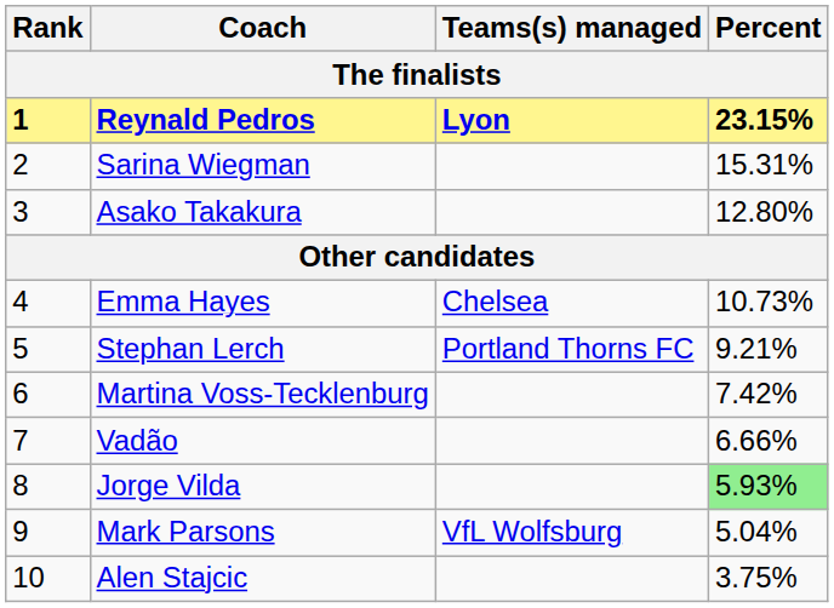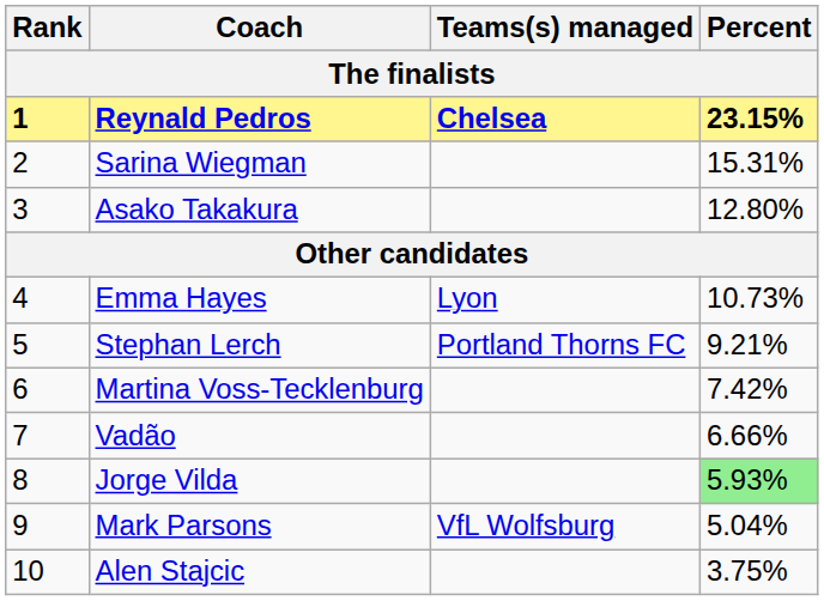 <table class="wikitable">
 <tr>
 <th>Rank</th>
 <th>Coach</th>
 <th>Teams(s) managed</th>
 <th>Percent</th>
 </tr>
 <tr>
 <th colspan="4">The finalists</th>
 </tr>
 <tr style="background-color: #FFF68F; font-weight: bold;">
 <td>1</td>
 <td> <a href='#'>Reynald Pedros</a></td>
-<td> <a href='#'>Lyon</a></td>
+<td> <a href='#'>Chelsea</a></td>
 <td>23.15%</td>
 </tr>
 <tr>
 <td>2</td>
 <td> <a href='#'>Sarina Wiegman</a></td>
 <td></td>
 <td>15.31%</td>
 </tr>
 <tr>
 <td>3</td>
 <td> <a href='#'>Asako Takakura</a></td>
 <td></td>
 <td>12.80%</td>
 </tr>
 <tr>
 <th colspan="4">Other candidates</th>
 </tr>
 <tr>
 <td>4</td>
 <td> <a href='#'>Emma Hayes</a></td>
-<td> <a href='#'>Chelsea</a></td>
+<td> <a href='#'>Lyon</a></td>
 <td>10.73%</td>
 </tr>
 <tr>
 <td>5</td>
 <td> <a href='#'>Stephan Lerch</a></td>
 <td> <a href='#'>Portland Thorns FC</a></td>
 <td>9.21%</td>
 </tr>
 <tr>
 <td>6</td>
 <td> <a href='#'>Martina Voss-Tecklenburg</a></td>
 <td></td>
 <td>7.42%</td>
 </tr>
 <tr>
 <td>7</td>
 <td> <a href='#'>Vadão</a></td>
 <td></td>
 <td>6.66%</td>
 </tr>
 <tr>
 <td>8</td>
 <td> <a href='#'>Jorge Vilda</a></td>
 <td></td>
 <td style="background: lightgreen;">5.93%</td>
 </tr>
 <tr>
 <td>9</td>
 <td> <a href='#'>Mark Parsons</a></td>
 <td> <a href='#'>VfL Wolfsburg</a></td>
 <td>5.04%</td>
 </tr>
 <tr>
 <td>10</td>
 <td> <a href='#'>Alen Stajcic</a></td>
 <td></td>
 <td>3.75%</td>
 </tr>
 </table>
